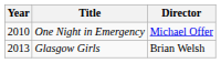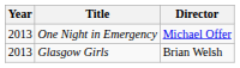 <table class="wikitable">
 <tr>
 <th>Year</th>
 <th>Title</th>
 <th>Director</th>
 </tr>
 <tr>
-<td>2010</td>
+<td>2013</td>
 <td><em>One Night in Emergency</em></td>
 <td><a href='#'>Michael Offer</a></td>
 </tr>
 <tr>
 <td>2013</td>
 <td><em>Glasgow Girls</em></td>
 <td>Brian Welsh</td>
 </tr>
 </table>
